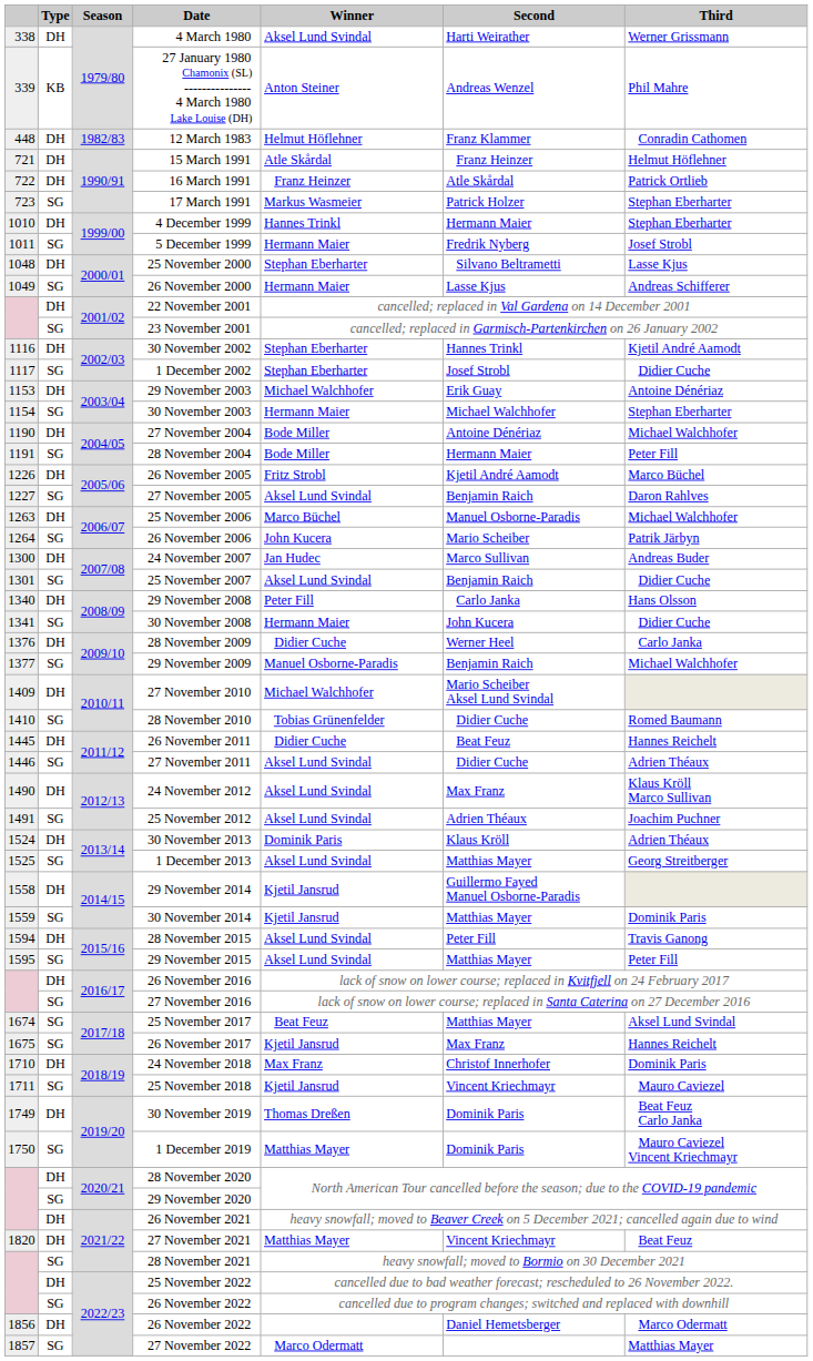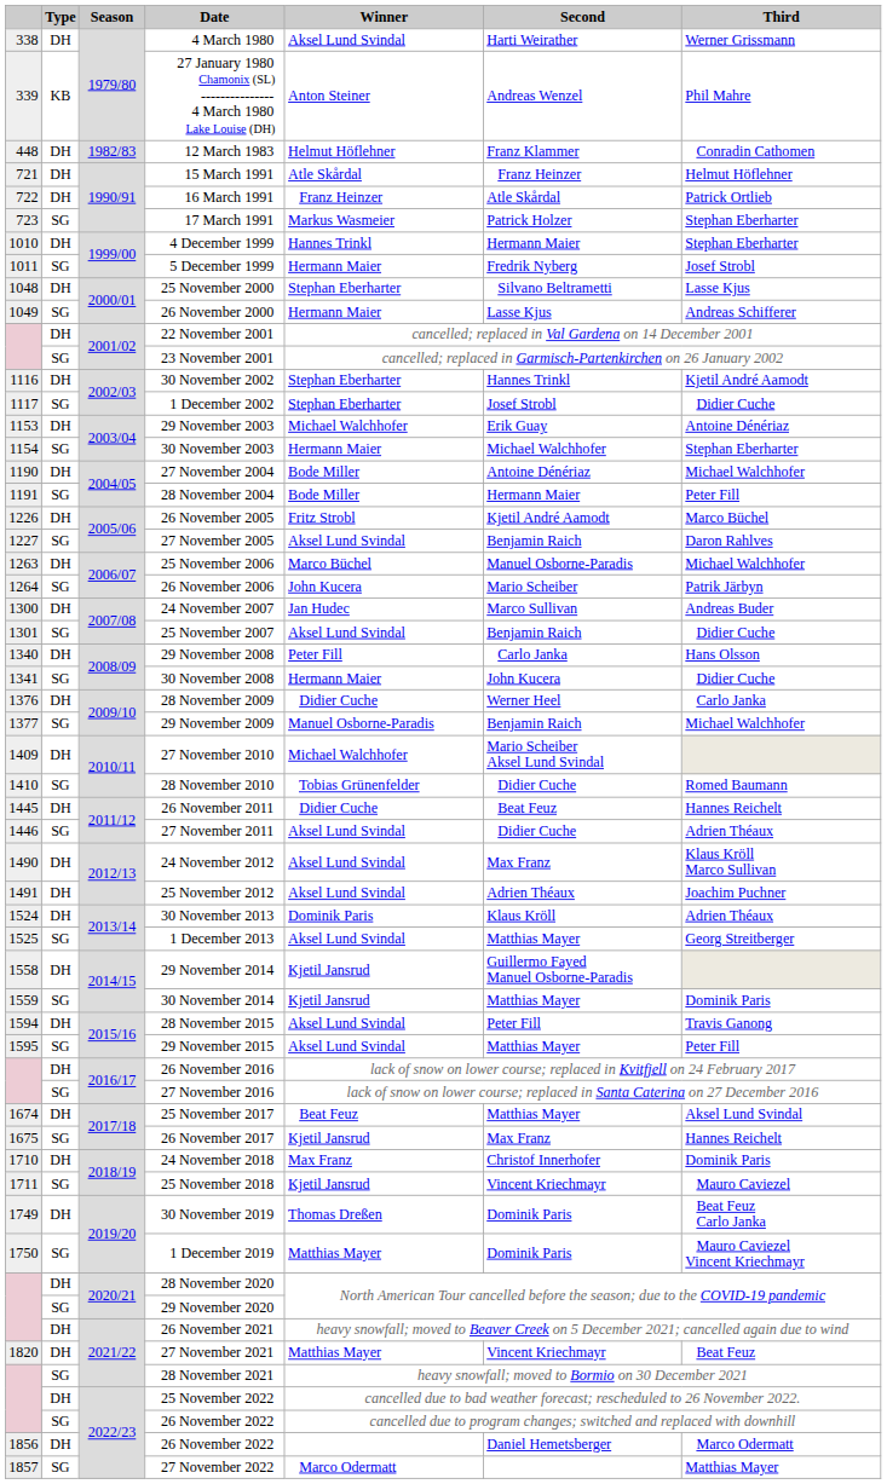 <table class="wikitable plainrowheaders" style="background:#fff; font-size:86%; line-height:15px; border:grey solid 1px; border-collapse:collapse;">
 <tr style="background:#ccc; text-align:center;">
 <th style="background-color: #ccc;" width="23"></th>
 <th style="background-color: #ccc;" width="25">Type</th>
 <th style="background-color: #ccc;" width="55">Season</th>
 <th style="background-color: #ccc;" width="125">Date</th>
 <th style="background:#ccc;" width="180">Winner</th>
 <th style="background:#ccc;" width="180">Second</th>
 <th style="background:#ccc;" width="180">Third</th>
 </tr>
 <tr>
 <td align=right bgcolor="#EFEFEF">338</td>
 <td align=center>DH</td>
 <td bgcolor=gainsboro align=center rowspan=2><a href='#'>1979/80</a></td>
 <td align=right>4 March 1980  </td>
 <td> <a href='#'>Aksel Lund Svindal</a></td>
 <td> <a href='#'>Harti Weirather</a></td>
 <td> <a href='#'>Werner Grissmann</a></td>
 </tr>
 <tr>
 <td align=right bgcolor="#EFEFEF">339</td>
 <td align=center>KB</td>
 <td align=right>27 January 1980  <br><small><a href='#'>Chamonix</a> (SL)  </small><br>---------------  <br>4 March 1980  <br><small><a href='#'>Lake Louise</a> (DH)  </small></td>
 <td> <a href='#'>Anton Steiner</a></td>
 <td> <a href='#'>Andreas Wenzel</a></td>
 <td> <a href='#'>Phil Mahre</a></td>
 </tr>
 <tr>
 <td align=right bgcolor="#EFEFEF">448</td>
 <td align=center>DH</td>
 <td bgcolor=gainsboro align=center><a href='#'>1982/83</a></td>
 <td align=right>12 March 1983  </td>
 <td> <a href='#'>Helmut Höflehner</a></td>
 <td> <a href='#'>Franz Klammer</a></td>
 <td>   <a href='#'>Conradin Cathomen</a></td>
 </tr>
 <tr>
 <td align=right bgcolor="#EFEFEF">721</td>
 <td align=center>DH</td>
 <td bgcolor=gainsboro align=center rowspan=3><a href='#'>1990/91</a></td>
 <td align=right>15 March 1991  </td>
 <td> <a href='#'>Atle Skårdal</a></td>
 <td>   <a href='#'>Franz Heinzer</a></td>
 <td> <a href='#'>Helmut Höflehner</a></td>
 </tr>
 <tr>
 <td align=right bgcolor="#EFEFEF">722</td>
 <td align=center>DH</td>
 <td align=right>16 March 1991  </td>
 <td>   <a href='#'>Franz Heinzer</a></td>
 <td> <a href='#'>Atle Skårdal</a></td>
 <td> <a href='#'>Patrick Ortlieb</a></td>
 </tr>
 <tr>
 <td align=right bgcolor="#EFEFEF">723</td>
 <td align=center>SG</td>
 <td align=right>17 March 1991  </td>
 <td> <a href='#'>Markus Wasmeier</a></td>
 <td> <a href='#'>Patrick Holzer</a></td>
 <td> <a href='#'>Stephan Eberharter</a></td>
 </tr>
 <tr>
 <td align=right bgcolor="#EFEFEF">1010</td>
 <td align=center>DH</td>
 <td bgcolor=gainsboro align=center rowspan=2><a href='#'>1999/00</a></td>
 <td align=right>4 December 1999  </td>
 <td> <a href='#'>Hannes Trinkl</a></td>
 <td> <a href='#'>Hermann Maier</a></td>
 <td> <a href='#'>Stephan Eberharter</a></td>
 </tr>
 <tr>
 <td align=right bgcolor="#EFEFEF">1011</td>
 <td align=center>SG</td>
 <td align=right>5 December 1999  </td>
 <td> <a href='#'>Hermann Maier</a></td>
 <td> <a href='#'>Fredrik Nyberg</a></td>
 <td> <a href='#'>Josef Strobl</a></td>
 </tr>
 <tr>
 <td align=right bgcolor="#EFEFEF">1048</td>
 <td align=center>DH</td>
 <td bgcolor=gainsboro align=center rowspan=2><a href='#'>2000/01</a></td>
 <td align=right>25 November 2000  </td>
 <td> <a href='#'>Stephan Eberharter</a></td>
 <td>   <a href='#'>Silvano Beltrametti</a></td>
 <td> <a href='#'>Lasse Kjus</a></td>
 </tr>
 <tr>
 <td align=right bgcolor="#EFEFEF">1049</td>
 <td align=center>SG</td>
 <td align=right>26 November 2000  </td>
 <td> <a href='#'>Hermann Maier</a></td>
 <td> <a href='#'>Lasse Kjus</a></td>
 <td> <a href='#'>Andreas Schifferer</a></td>
 </tr>
 <tr>
 <td bgcolor="EDCCD5" rowspan=2></td>
 <td align=center>DH</td>
 <td bgcolor=gainsboro align=center rowspan=2><a href='#'>2001/02</a></td>
 <td align=right>22 November 2001  </td>
 <td colspan=3 align=center style=color:#696969><em>cancelled; replaced in <a href='#'>Val Gardena</a> on 14 December 2001</em></td>
 </tr>
 <tr>
 <td align=center>SG</td>
 <td align=right>23 November 2001  </td>
 <td colspan=3 align=center style=color:#696969><em>cancelled; replaced in <a href='#'>Garmisch-Partenkirchen</a> on 26 January 2002</em></td>
 </tr>
 <tr>
 <td align=right bgcolor="#EFEFEF">1116</td>
 <td align=center>DH</td>
 <td bgcolor=gainsboro align=center rowspan=2><a href='#'>2002/03</a></td>
 <td align=right>30 November 2002  </td>
 <td> <a href='#'>Stephan Eberharter</a></td>
 <td> <a href='#'>Hannes Trinkl</a></td>
 <td> <a href='#'>Kjetil André Aamodt</a></td>
 </tr>
 <tr>
 <td align=right bgcolor="#EFEFEF">1117</td>
 <td align=center>SG</td>
 <td align=right>1 December 2002  </td>
 <td> <a href='#'>Stephan Eberharter</a></td>
 <td> <a href='#'>Josef Strobl</a></td>
 <td>   <a href='#'>Didier Cuche</a></td>
 </tr>
 <tr>
 <td align=right bgcolor="#EFEFEF">1153</td>
 <td align=center>DH</td>
 <td bgcolor=gainsboro align=center rowspan=2><a href='#'>2003/04</a></td>
 <td align=right>29 November 2003  </td>
 <td> <a href='#'>Michael Walchhofer</a></td>
 <td> <a href='#'>Erik Guay</a></td>
 <td> <a href='#'>Antoine Dénériaz</a></td>
 </tr>
 <tr>
 <td align=right bgcolor="#EFEFEF">1154</td>
 <td align=center>SG</td>
 <td align=right>30 November 2003  </td>
 <td> <a href='#'>Hermann Maier</a></td>
 <td> <a href='#'>Michael Walchhofer</a></td>
 <td> <a href='#'>Stephan Eberharter</a></td>
 </tr>
 <tr>
 <td align=right bgcolor="#EFEFEF">1190</td>
 <td align=center>DH</td>
 <td bgcolor=gainsboro align=center rowspan=2><a href='#'>2004/05</a></td>
 <td align=right>27 November 2004  </td>
 <td> <a href='#'>Bode Miller</a></td>
 <td> <a href='#'>Antoine Dénériaz</a></td>
 <td> <a href='#'>Michael Walchhofer</a></td>
 </tr>
 <tr>
 <td align=right bgcolor="#EFEFEF">1191</td>
 <td align=center>SG</td>
 <td align=right>28 November 2004  </td>
 <td> <a href='#'>Bode Miller</a></td>
 <td> <a href='#'>Hermann Maier</a></td>
 <td> <a href='#'>Peter Fill</a></td>
 </tr>
 <tr>
 <td align=right bgcolor="#EFEFEF">1226</td>
 <td align=center>DH</td>
 <td bgcolor=gainsboro align=center rowspan=2><a href='#'>2005/06</a></td>
 <td align=right>26 November 2005  </td>
 <td> <a href='#'>Fritz Strobl</a></td>
 <td> <a href='#'>Kjetil André Aamodt</a></td>
 <td> <a href='#'>Marco Büchel</a></td>
 </tr>
 <tr>
 <td align=right bgcolor="#EFEFEF">1227</td>
 <td align=center>SG</td>
 <td align=right>27 November 2005  </td>
 <td> <a href='#'>Aksel Lund Svindal</a></td>
 <td> <a href='#'>Benjamin Raich</a></td>
 <td> <a href='#'>Daron Rahlves</a></td>
 </tr>
 <tr>
 <td align=right bgcolor="#EFEFEF">1263</td>
 <td align=center>DH</td>
 <td bgcolor=gainsboro align=center rowspan=2><a href='#'>2006/07</a></td>
 <td align=right>25 November 2006  </td>
 <td> <a href='#'>Marco Büchel</a></td>
 <td> <a href='#'>Manuel Osborne-Paradis</a></td>
 <td> <a href='#'>Michael Walchhofer</a></td>
 </tr>
 <tr>
 <td align=right bgcolor="#EFEFEF">1264</td>
 <td align=center>SG</td>
 <td align=right>26 November 2006  </td>
 <td> <a href='#'>John Kucera</a></td>
 <td> <a href='#'>Mario Scheiber</a></td>
 <td> <a href='#'>Patrik Järbyn</a></td>
 </tr>
 <tr>
 <td align=right bgcolor="#EFEFEF">1300</td>
 <td align=center>DH</td>
 <td bgcolor=gainsboro align=center rowspan=2><a href='#'>2007/08</a></td>
 <td align=right>24 November 2007  </td>
 <td> <a href='#'>Jan Hudec</a></td>
 <td> <a href='#'>Marco Sullivan</a></td>
 <td> <a href='#'>Andreas Buder</a></td>
 </tr>
 <tr>
 <td align=right bgcolor="#EFEFEF">1301</td>
 <td align=center>SG</td>
 <td align=right>25 November 2007  </td>
 <td> <a href='#'>Aksel Lund Svindal</a></td>
 <td> <a href='#'>Benjamin Raich</a></td>
 <td>   <a href='#'>Didier Cuche</a></td>
 </tr>
 <tr>
 <td align=right bgcolor="#EFEFEF">1340</td>
 <td align=center>DH</td>
 <td bgcolor=gainsboro align=center rowspan=2><a href='#'>2008/09</a></td>
 <td align=right>29 November 2008  </td>
 <td> <a href='#'>Peter Fill</a></td>
 <td>   <a href='#'>Carlo Janka</a></td>
 <td> <a href='#'>Hans Olsson</a></td>
 </tr>
 <tr>
 <td align=right bgcolor="#EFEFEF">1341</td>
 <td align=center>SG</td>
 <td align=right>30 November 2008  </td>
 <td> <a href='#'>Hermann Maier</a></td>
 <td> <a href='#'>John Kucera</a></td>
 <td>   <a href='#'>Didier Cuche</a></td>
 </tr>
 <tr>
 <td align=right bgcolor="#EFEFEF">1376</td>
 <td align=center>DH</td>
 <td bgcolor=gainsboro align=center rowspan=2><a href='#'>2009/10</a></td>
 <td align=right>28 November 2009  </td>
 <td>   <a href='#'>Didier Cuche</a></td>
 <td> <a href='#'>Werner Heel</a></td>
 <td>   <a href='#'>Carlo Janka</a></td>
 </tr>
 <tr>
 <td align=right bgcolor="#EFEFEF">1377</td>
 <td align=center>SG</td>
 <td align=right>29 November 2009  </td>
 <td> <a href='#'>Manuel Osborne-Paradis</a></td>
 <td> <a href='#'>Benjamin Raich</a></td>
 <td> <a href='#'>Michael Walchhofer</a></td>
 </tr>
 <tr>
 <td align=right bgcolor="#EFEFEF">1409</td>
 <td align=center>DH</td>
 <td bgcolor=gainsboro align=center rowspan=2><a href='#'>2010/11</a></td>
 <td align=right>27 November 2010  </td>
 <td> <a href='#'>Michael Walchhofer</a></td>
 <td> <a href='#'>Mario Scheiber</a><br> <a href='#'>Aksel Lund Svindal</a></td>
 <td bgcolor="EDEAE0"></td>
 </tr>
 <tr>
 <td align=right bgcolor="#EFEFEF">1410</td>
 <td align=center>SG</td>
 <td align=right>28 November 2010  </td>
 <td>   <a href='#'>Tobias Grünenfelder</a></td>
 <td>   <a href='#'>Didier Cuche</a></td>
 <td> <a href='#'>Romed Baumann</a></td>
 </tr>
 <tr>
 <td align=right bgcolor="#EFEFEF">1445</td>
 <td align=center>DH</td>
 <td bgcolor=gainsboro align=center rowspan=2><a href='#'>2011/12</a></td>
 <td align=right>26 November 2011  </td>
 <td>   <a href='#'>Didier Cuche</a></td>
 <td>   <a href='#'>Beat Feuz</a></td>
 <td> <a href='#'>Hannes Reichelt</a></td>
 </tr>
 <tr>
 <td align=right bgcolor="#EFEFEF">1446</td>
 <td align=center>SG</td>
 <td align=right>27 November 2011  </td>
 <td> <a href='#'>Aksel Lund Svindal</a></td>
 <td>   <a href='#'>Didier Cuche</a></td>
 <td> <a href='#'>Adrien Théaux</a></td>
 </tr>
 <tr>
 <td align=right bgcolor="#EFEFEF">1490</td>
 <td align=center>DH</td>
 <td bgcolor=gainsboro align=center rowspan=2><a href='#'>2012/13</a></td>
 <td align=right>24 November 2012  </td>
 <td> <a href='#'>Aksel Lund Svindal</a></td>
 <td> <a href='#'>Max Franz</a></td>
 <td> <a href='#'>Klaus Kröll</a><br> <a href='#'>Marco Sullivan</a></td>
 </tr>
 <tr>
 <td align=right bgcolor="#EFEFEF">1491</td>
-<td align=center>SG</td>
+<td align=center>DH</td>
 <td align=right>25 November 2012  </td>
 <td> <a href='#'>Aksel Lund Svindal</a></td>
 <td> <a href='#'>Adrien Théaux</a></td>
 <td> <a href='#'>Joachim Puchner</a></td>
 </tr>
 <tr>
 <td align=right bgcolor="#EFEFEF">1524</td>
 <td align=center>DH</td>
 <td bgcolor=gainsboro align=center rowspan=2><a href='#'>2013/14</a></td>
 <td align=right>30 November 2013  </td>
 <td> <a href='#'>Dominik Paris</a></td>
 <td> <a href='#'>Klaus Kröll</a></td>
 <td> <a href='#'>Adrien Théaux</a></td>
 </tr>
 <tr>
 <td align=right bgcolor="#EFEFEF">1525</td>
 <td align=center>SG</td>
 <td align=right>1 December 2013  </td>
 <td> <a href='#'>Aksel Lund Svindal</a></td>
 <td> <a href='#'>Matthias Mayer</a></td>
 <td> <a href='#'>Georg Streitberger</a></td>
 </tr>
 <tr>
 <td align=right bgcolor="#EFEFEF">1558</td>
 <td align=center>DH</td>
 <td bgcolor=gainsboro align=center rowspan=2><a href='#'>2014/15</a></td>
 <td align=right>29 November 2014  </td>
 <td> <a href='#'>Kjetil Jansrud</a></td>
 <td> <a href='#'>Guillermo Fayed</a><br> <a href='#'>Manuel Osborne-Paradis</a></td>
 <td bgcolor="EDEAE0"></td>
 </tr>
 <tr>
 <td align=right bgcolor="#EFEFEF">1559</td>
 <td align=center>SG</td>
 <td align=right>30 November 2014  </td>
 <td> <a href='#'>Kjetil Jansrud</a></td>
 <td> <a href='#'>Matthias Mayer</a></td>
 <td> <a href='#'>Dominik Paris</a></td>
 </tr>
 <tr>
 <td align=right bgcolor="#EFEFEF">1594</td>
 <td align=center>DH</td>
 <td bgcolor=gainsboro align=center rowspan=2><a href='#'>2015/16</a></td>
 <td align=right>28 November 2015  </td>
 <td> <a href='#'>Aksel Lund Svindal</a></td>
 <td> <a href='#'>Peter Fill</a></td>
 <td> <a href='#'>Travis Ganong</a></td>
 </tr>
 <tr>
 <td align=right bgcolor="#EFEFEF">1595</td>
 <td align=center>SG</td>
 <td align=right>29 November 2015  </td>
 <td> <a href='#'>Aksel Lund Svindal</a></td>
 <td> <a href='#'>Matthias Mayer</a></td>
 <td> <a href='#'>Peter Fill</a></td>
 </tr>
 <tr>
 <td bgcolor="EDCCD5" rowspan=2></td>
 <td align=center>DH</td>
 <td bgcolor=gainsboro align=center rowspan=2><a href='#'>2016/17</a></td>
 <td align=right>26 November 2016  </td>
 <td colspan=3 align=center style=color:#696969><em>lack of snow on lower course; replaced in <a href='#'>Kvitfjell</a> on 24 February 2017</em></td>
 </tr>
 <tr>
 <td align=center>SG</td>
 <td align=right>27 November 2016  </td>
 <td colspan=3 align=center style=color:#696969><em>lack of snow on lower course; replaced in <a href='#'>Santa Caterina</a> on 27 December 2016</em></td>
 </tr>
 <tr>
 <td align=right bgcolor="#EFEFEF">1674</td>
-<td align=center>SG</td>
+<td align=center>DH</td>
 <td bgcolor=gainsboro align=center rowspan=2><a href='#'>2017/18</a></td>
 <td align=right>25 November 2017  </td>
 <td>   <a href='#'>Beat Feuz</a></td>
 <td> <a href='#'>Matthias Mayer</a></td>
 <td> <a href='#'>Aksel Lund Svindal</a></td>
 </tr>
 <tr>
 <td align=right bgcolor="#EFEFEF">1675</td>
 <td align=center>SG</td>
 <td align=right>26 November 2017  </td>
 <td> <a href='#'>Kjetil Jansrud</a></td>
 <td> <a href='#'>Max Franz</a></td>
 <td> <a href='#'>Hannes Reichelt</a></td>
 </tr>
 <tr>
 <td align=right bgcolor="#EFEFEF">1710</td>
 <td align=center>DH</td>
 <td bgcolor=gainsboro align=center rowspan=2><a href='#'>2018/19</a></td>
 <td align=right>24 November 2018  </td>
 <td> <a href='#'>Max Franz</a></td>
 <td> <a href='#'>Christof Innerhofer</a></td>
 <td> <a href='#'>Dominik Paris</a></td>
 </tr>
 <tr>
 <td align=right bgcolor="#EFEFEF">1711</td>
 <td align=center>SG</td>
 <td align=right>25 November 2018  </td>
 <td> <a href='#'>Kjetil Jansrud</a></td>
 <td> <a href='#'>Vincent Kriechmayr</a></td>
 <td>   <a href='#'>Mauro Caviezel</a></td>
 </tr>
 <tr>
 <td align=right bgcolor="#EFEFEF">1749</td>
 <td align=center>DH</td>
 <td bgcolor=gainsboro align=center rowspan=2><a href='#'>2019/20</a></td>
 <td align=right>30 November 2019  </td>
 <td> <a href='#'>Thomas Dreßen</a></td>
 <td> <a href='#'>Dominik Paris</a></td>
 <td>   <a href='#'>Beat Feuz</a><br>   <a href='#'>Carlo Janka</a></td>
 </tr>
 <tr>
 <td align=right bgcolor="#EFEFEF">1750</td>
 <td align=center>SG</td>
 <td align=right>1 December 2019  </td>
 <td> <a href='#'>Matthias Mayer</a></td>
 <td> <a href='#'>Dominik Paris</a></td>
 <td>   <a href='#'>Mauro Caviezel</a><br> <a href='#'>Vincent Kriechmayr</a></td>
 </tr>
 <tr>
 <td bgcolor="EDCCD5" rowspan=3></td>
 <td align=center>DH</td>
 <td bgcolor=gainsboro align=center rowspan=2><a href='#'>2020/21</a></td>
 <td align=right>28 November 2020  </td>
 <td colspan=3 rowspan=2 align=center style=color:#696969><em>North American Tour cancelled before the season; due to the <a href='#'>COVID-19 pandemic</a></em></td>
 </tr>
 <tr>
 <td align=center>SG</td>
 <td align=right>29 November 2020  </td>
 </tr>
 <tr>
 <td align=center>DH</td>
 <td bgcolor=gainsboro align=center rowspan=3><a href='#'>2021/22</a></td>
 <td align=right>26 November 2021  </td>
 <td colspan=3 align=center style=color:#696969><em>heavy snowfall; moved to <a href='#'>Beaver Creek</a> on 5 December 2021; cancelled again due to wind</em></td>
 </tr>
 <tr>
 <td align=right bgcolor="#EFEFEF">1820</td>
 <td align=center>DH</td>
 <td align=right>27 November 2021  </td>
 <td> <a href='#'>Matthias Mayer</a></td>
 <td> <a href='#'>Vincent Kriechmayr</a></td>
 <td>   <a href='#'>Beat Feuz</a></td>
 </tr>
 <tr>
 <td bgcolor="EDCCD5" rowspan=3></td>
 <td align=center>SG</td>
 <td align=right>28 November 2021  </td>
 <td colspan=3 align=center style=color:#696969><em>heavy snowfall; moved to <a href='#'>Bormio</a> on 30 December 2021</em></td>
 </tr>
 <tr>
 <td align=center>DH</td>
 <td bgcolor=gainsboro align=center rowspan=4><a href='#'>2022/23</a></td>
 <td align=right>25 November 2022  </td>
 <td colspan=3 align=center style=color:#696969><em>cancelled due to bad weather forecast; rescheduled to 26 November 2022.</em></td>
 </tr>
 <tr>
 <td align=center>SG</td>
 <td align=right>26 November 2022  </td>
 <td colspan=3 align=center style=color:#696969><em>cancelled due to program changes; switched and replaced with downhill</em></td>
 </tr>
 <tr>
 <td align=right bgcolor="#EFEFEF">1856</td>
 <td align=center>DH</td>
 <td align=right>26 November 2022  </td>
 <td></td>
 <td> <a href='#'>Daniel Hemetsberger</a></td>
 <td>   <a href='#'>Marco Odermatt</a></td>
 </tr>
 <tr>
 <td align=right bgcolor="#EFEFEF">1857</td>
 <td align=center>SG</td>
 <td align=right>27 November 2022  </td>
 <td>   <a href='#'>Marco Odermatt</a></td>
 <td></td>
 <td> <a href='#'>Matthias Mayer</a></td>
 </tr>
 </table>
